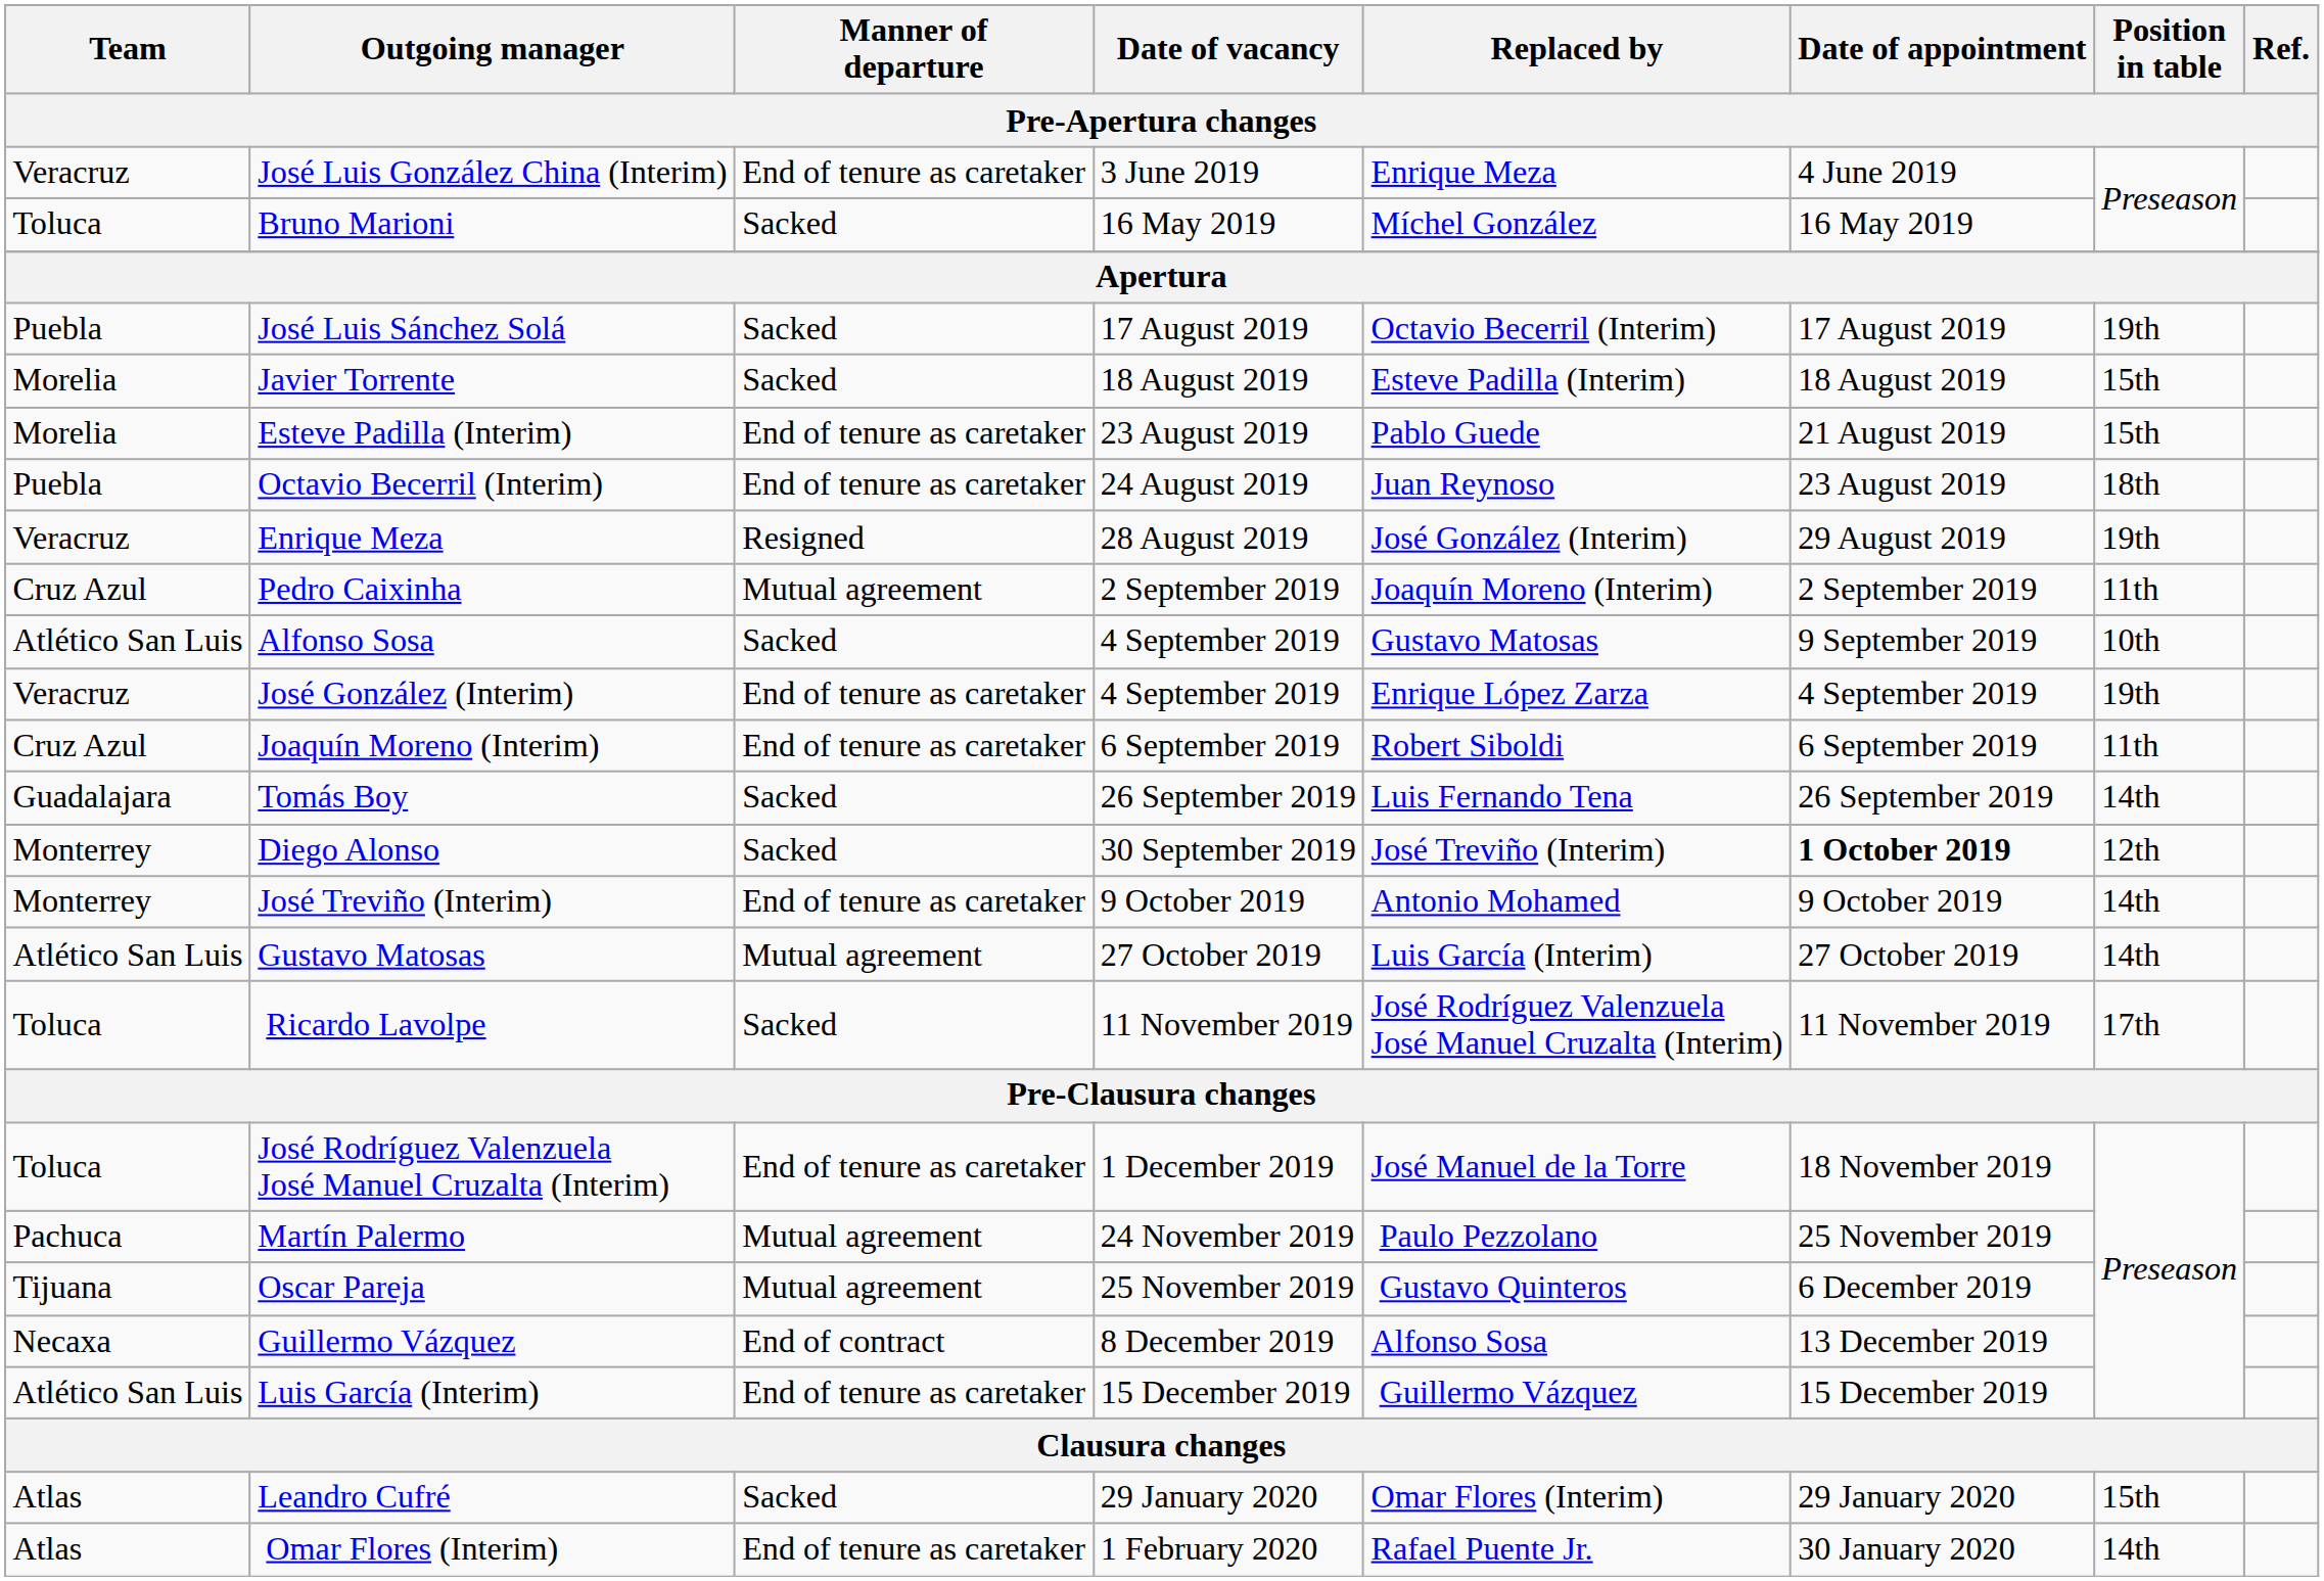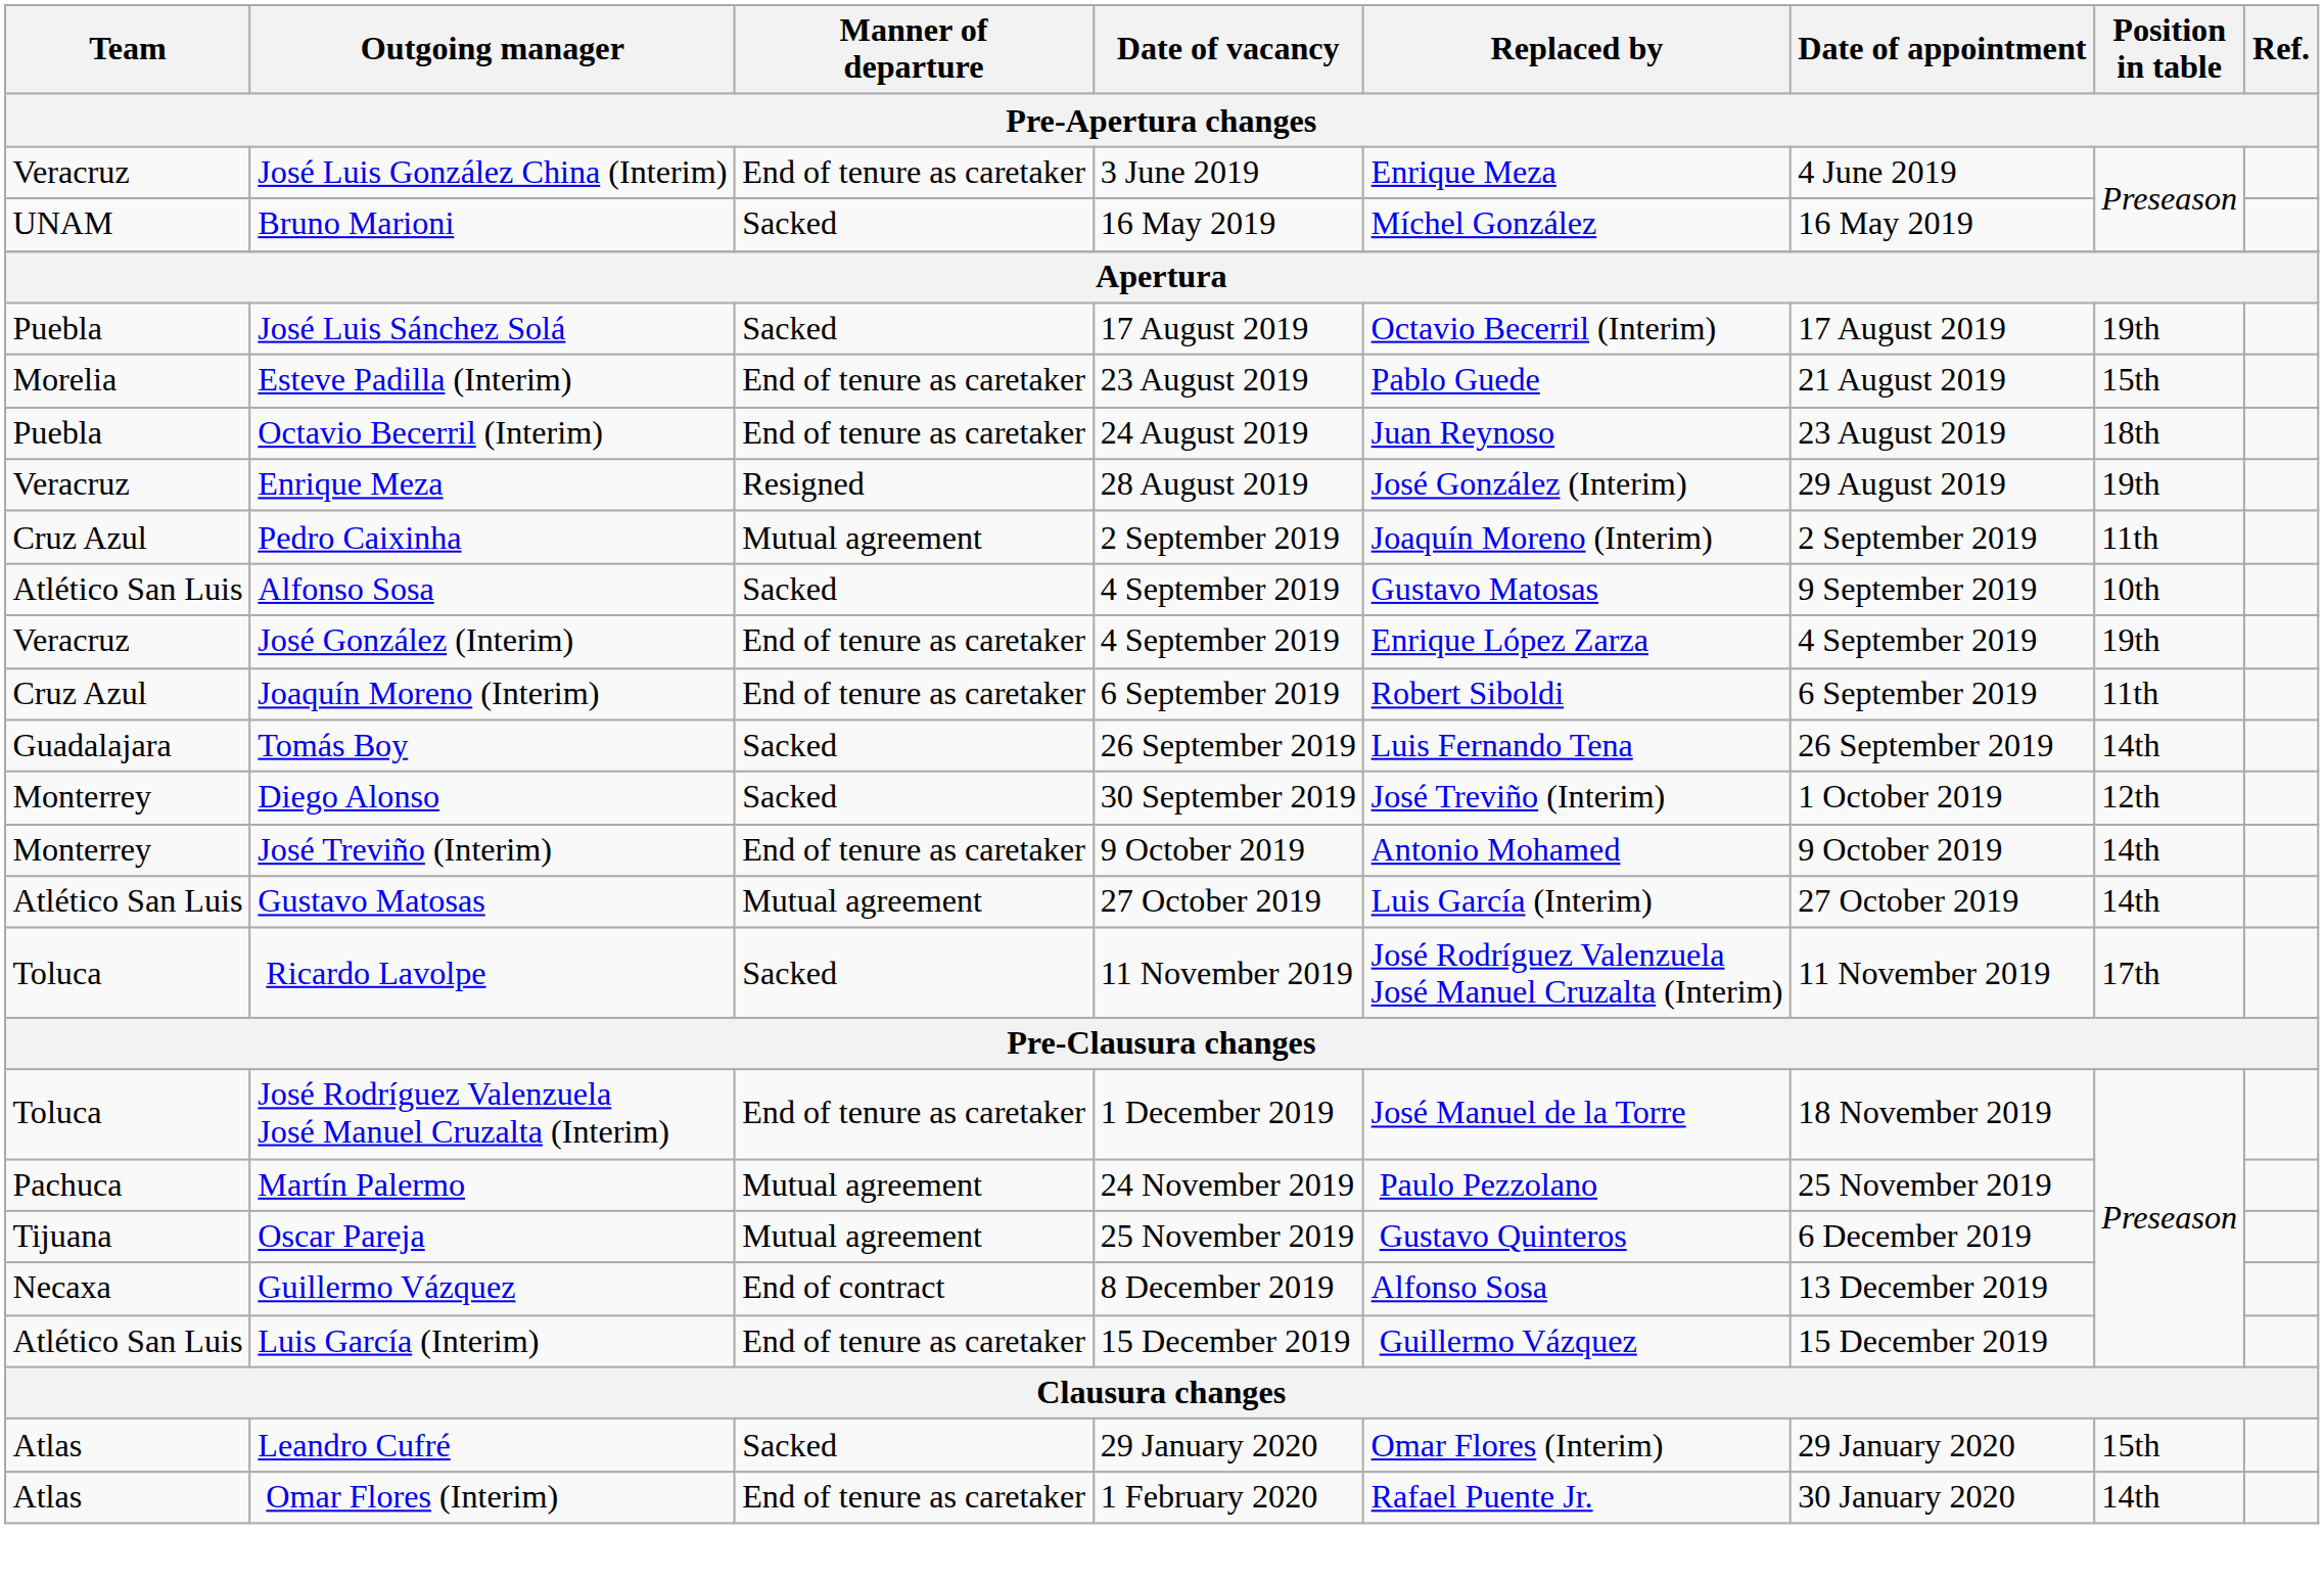 <table class="wikitable sortable">
 <tr>
 <th>Team</th>
 <th>Outgoing manager</th>
 <th>Manner of <br> departure</th>
 <th>Date of vacancy</th>
 <th>Replaced by</th>
 <th>Date of appointment</th>
 <th>Position <br> in table</th>
 <th>Ref.</th>
 </tr>
 <tr>
 <th colspan=8>Pre-Apertura changes</th>
 </tr>
 <tr>
 <td>Veracruz</td>
 <td> <a href='#'>José Luis González China</a> (Interim)</td>
 <td>End of tenure as caretaker</td>
 <td>3 June 2019</td>
 <td> <a href='#'>Enrique Meza</a></td>
 <td>4 June 2019</td>
 <td rowspan=2><em>Preseason</em></td>
 <td></td>
 </tr>
 <tr>
-<td>Toluca</td>
+<td>UNAM</td>
 <td> <a href='#'>Bruno Marioni</a></td>
 <td>Sacked</td>
 <td>16 May 2019</td>
 <td> <a href='#'>Míchel González</a></td>
 <td>16 May 2019</td>
 <td></td>
 </tr>
 <tr>
 </tr>
 <tr>
 <th colspan=8>Apertura</th>
 </tr>
 <tr>
 <td>Puebla</td>
 <td> <a href='#'>José Luis Sánchez Solá</a></td>
 <td>Sacked</td>
 <td>17 August 2019</td>
 <td> <a href='#'>Octavio Becerril</a> (Interim)</td>
 <td>17 August 2019</td>
 <td>19th</td>
-<td></td>
-</tr>
-<tr>
-<td>Morelia</td>
-<td> <a href='#'>Javier Torrente</a></td>
-<td>Sacked</td>
-<td>18 August 2019</td>
-<td> <a href='#'>Esteve Padilla</a> (Interim)</td>
-<td>18 August 2019</td>
-<td>15th</td>
 <td></td>
 </tr>
 <tr>
 <td>Morelia</td>
 <td> <a href='#'>Esteve Padilla</a> (Interim)</td>
 <td>End of tenure as caretaker</td>
 <td>23 August 2019</td>
 <td> <a href='#'>Pablo Guede</a></td>
 <td>21 August 2019</td>
 <td>15th</td>
 <td></td>
 </tr>
 <tr>
 <td>Puebla</td>
 <td> <a href='#'>Octavio Becerril</a> (Interim)</td>
 <td>End of tenure as caretaker</td>
 <td>24 August 2019</td>
 <td> <a href='#'>Juan Reynoso</a></td>
 <td>23 August 2019</td>
 <td>18th</td>
 <td></td>
 </tr>
 <tr>
 <td>Veracruz</td>
 <td> <a href='#'>Enrique Meza</a></td>
 <td>Resigned</td>
 <td>28 August 2019</td>
 <td> <a href='#'>José González</a> (Interim)</td>
 <td>29 August 2019</td>
 <td>19th</td>
 <td></td>
 </tr>
 <tr>
 <td>Cruz Azul</td>
 <td> <a href='#'>Pedro Caixinha</a></td>
 <td>Mutual agreement</td>
 <td>2 September 2019</td>
 <td> <a href='#'>Joaquín Moreno</a> (Interim)</td>
 <td>2 September 2019</td>
 <td>11th</td>
 <td></td>
 </tr>
 <tr>
 <td>Atlético San Luis</td>
 <td> <a href='#'>Alfonso Sosa</a></td>
 <td>Sacked</td>
 <td>4 September 2019</td>
 <td> <a href='#'>Gustavo Matosas</a></td>
 <td>9 September 2019</td>
 <td>10th</td>
 <td></td>
 </tr>
 <tr>
 <td>Veracruz</td>
 <td> <a href='#'>José González</a> (Interim)</td>
 <td>End of tenure as caretaker</td>
 <td>4 September 2019</td>
 <td> <a href='#'>Enrique López Zarza</a></td>
 <td>4 September 2019</td>
 <td>19th</td>
 <td></td>
 </tr>
 <tr>
 <td>Cruz Azul</td>
 <td> <a href='#'>Joaquín Moreno</a> (Interim)</td>
 <td>End of tenure as caretaker</td>
 <td>6 September 2019</td>
 <td> <a href='#'>Robert Siboldi</a></td>
 <td>6 September 2019</td>
 <td>11th</td>
 <td></td>
 </tr>
 <tr>
 <td>Guadalajara</td>
 <td> <a href='#'>Tomás Boy</a></td>
 <td>Sacked</td>
 <td>26 September 2019</td>
 <td> <a href='#'>Luis Fernando Tena</a></td>
 <td>26 September 2019</td>
 <td>14th</td>
 <td></td>
 </tr>
 <tr>
 <td>Monterrey</td>
 <td> <a href='#'>Diego Alonso</a></td>
 <td>Sacked</td>
 <td>30 September 2019</td>
 <td> <a href='#'>José Treviño</a> (Interim)</td>
-<td><strong>1 October 2019</strong></td>
+<td>1 October 2019</td>
 <td>12th</td>
 <td></td>
 </tr>
 <tr>
 <td>Monterrey</td>
 <td> <a href='#'>José Treviño</a> (Interim)</td>
 <td>End of tenure as caretaker</td>
 <td>9 October 2019</td>
 <td> <a href='#'>Antonio Mohamed</a></td>
 <td>9 October 2019</td>
 <td>14th</td>
 <td></td>
 </tr>
 <tr>
 <td>Atlético San Luis</td>
 <td> <a href='#'>Gustavo Matosas</a></td>
 <td>Mutual agreement</td>
 <td>27 October 2019</td>
 <td> <a href='#'>Luis García</a> (Interim)</td>
 <td>27 October 2019</td>
 <td>14th</td>
 <td></td>
 </tr>
 <tr>
 <td>Toluca</td>
 <td> <a href='#'>Ricardo Lavolpe</a></td>
 <td>Sacked</td>
 <td>11 November 2019</td>
 <td> <a href='#'>José Rodríguez Valenzuela</a> <br>  <a href='#'>José Manuel Cruzalta</a> (Interim)</td>
 <td>11 November 2019</td>
 <td>17th</td>
 <td></td>
 </tr>
 <tr>
 <th colspan=8>Pre-Clausura changes</th>
 </tr>
 <tr>
 <td>Toluca</td>
 <td> <a href='#'>José Rodríguez Valenzuela</a><br>  <a href='#'>José Manuel Cruzalta</a> (Interim)</td>
 <td>End of tenure as caretaker</td>
 <td>1 December 2019</td>
 <td> <a href='#'>José Manuel de la Torre</a></td>
 <td>18 November 2019</td>
 <td rowspan="5"><em>Preseason</em></td>
 <td></td>
 </tr>
 <tr>
 <td>Pachuca</td>
 <td> <a href='#'>Martín Palermo</a></td>
 <td>Mutual agreement</td>
 <td>24 November 2019</td>
 <td> <a href='#'>Paulo Pezzolano</a></td>
 <td>25 November 2019</td>
 <td></td>
 </tr>
 <tr>
 <td>Tijuana</td>
 <td> <a href='#'>Oscar Pareja</a></td>
 <td>Mutual agreement</td>
 <td>25 November 2019</td>
 <td> <a href='#'>Gustavo Quinteros</a></td>
 <td>6 December 2019</td>
 <td></td>
 </tr>
 <tr>
 <td>Necaxa</td>
 <td> <a href='#'>Guillermo Vázquez</a></td>
 <td>End of contract</td>
 <td>8 December 2019</td>
 <td> <a href='#'>Alfonso Sosa</a></td>
 <td>13 December 2019</td>
 <td></td>
 </tr>
 <tr>
 <td>Atlético San Luis</td>
 <td> <a href='#'>Luis García</a> (Interim)</td>
 <td>End of tenure as caretaker</td>
 <td>15 December 2019</td>
 <td> <a href='#'>Guillermo Vázquez</a></td>
 <td>15 December 2019</td>
 <td></td>
 </tr>
 <tr>
 <th colspan=8>Clausura changes</th>
 </tr>
 <tr>
 <td>Atlas</td>
 <td> <a href='#'>Leandro Cufré</a></td>
 <td>Sacked</td>
 <td>29 January 2020</td>
 <td> <a href='#'>Omar Flores</a> (Interim)</td>
 <td>29 January 2020</td>
 <td>15th</td>
 <td></td>
 </tr>
 <tr>
 <td>Atlas</td>
 <td> <a href='#'>Omar Flores</a> (Interim)</td>
 <td>End of tenure as caretaker</td>
 <td>1 February 2020</td>
 <td> <a href='#'>Rafael Puente Jr.</a></td>
 <td>30 January 2020</td>
 <td>14th</td>
 <td></td>
 </tr>
 </table>
